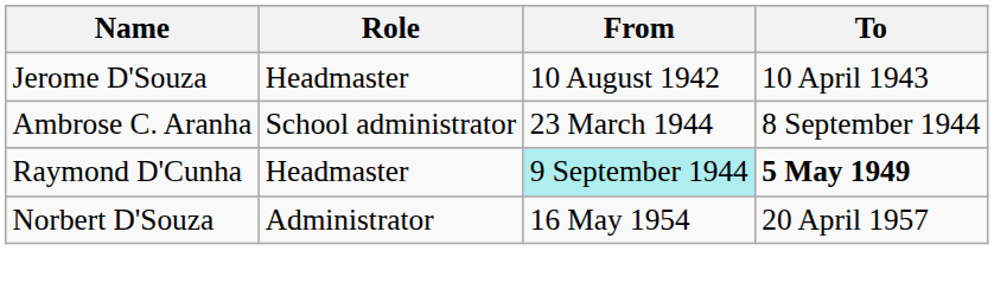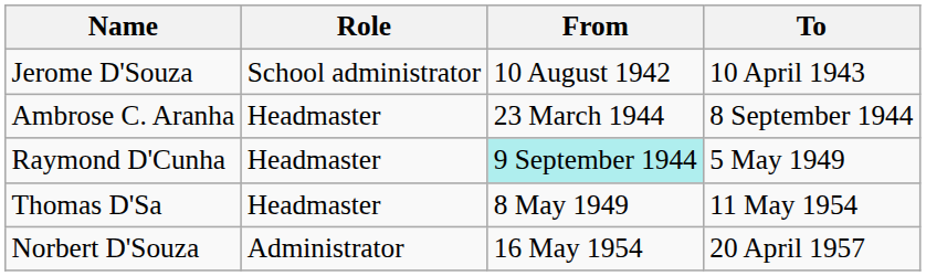 <table class="wikitable">
 <tr>
 <th>Name</th>
 <th>Role</th>
 <th>From</th>
 <th>To</th>
 </tr>
 <tr>
 <td>Jerome D'Souza</td>
-<td>Headmaster</td>
+<td>School administrator</td>
 <td>10 August 1942</td>
 <td>10 April 1943</td>
 </tr>
 <tr>
 <td>Ambrose C. Aranha</td>
-<td>School administrator</td>
+<td>Headmaster</td>
 <td>23 March 1944</td>
 <td>8 September 1944</td>
 </tr>
 <tr>
 <td>Raymond D'Cunha</td>
 <td>Headmaster</td>
 <td style="background: paleturquoise;">9 September 1944</td>
-<td><strong>5 May 1949</strong></td>
+<td>5 May 1949</td>
+</tr>
+<tr>
+<td>Thomas D'Sa</td>
+<td>Headmaster</td>
+<td>8 May 1949</td>
+<td>11 May 1954</td>
 </tr>
 <tr>
 <td>Norbert D'Souza</td>
 <td>Administrator</td>
 <td>16 May 1954</td>
 <td>20 April 1957</td>
 </tr>
 </table>
